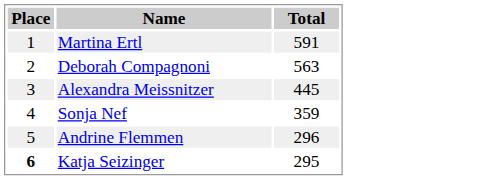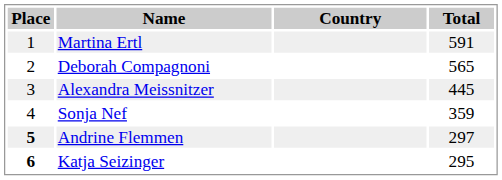 <table border="0" style="border: 1px solid #999; background-color:#FFFFFF; text-align:center; font-size:86%; line-height:15px;">
 <tr align="center" bgcolor="#CCCCCC">
 <th width=35>Place</th>
 <th width=170>Name</th>
+<th width=120>Country</th>
 <th width=50>Total</th>
 </tr>
 <tr bgcolor="#EFEFEF">
 <td>1</td>
 <td align="left"><a href='#'>Martina Ertl</a></td>
+<td align="left"></td>
 <td>591</td>
 </tr>
 <tr>
 <td>2</td>
 <td align="left"><a href='#'>Deborah Compagnoni</a></td>
-<td>563</td>
+<td align="left"></td>
+<td>565</td>
 </tr>
 <tr bgcolor="#EFEFEF">
 <td>3</td>
 <td align="left"><a href='#'>Alexandra Meissnitzer</a></td>
+<td align="left"></td>
 <td>445</td>
 </tr>
 <tr>
 <td>4</td>
 <td align="left"><a href='#'>Sonja Nef</a></td>
+<td align="left"> </td>
 <td>359</td>
 </tr>
 <tr bgcolor="#EFEFEF">
-<td>5</td>
+<td><strong>5</strong></td>
 <td align="left"><a href='#'>Andrine Flemmen</a></td>
-<td>296</td>
+<td align="left"></td>
+<td>297</td>
 </tr>
 <tr>
 <td><strong>6</strong></td>
 <td align="left"><a href='#'>Katja Seizinger</a></td>
+<td align="left"></td>
 <td>295</td>
 </tr>
 </table>
